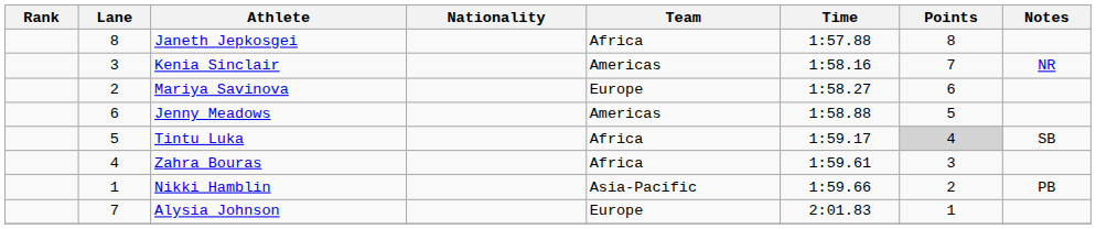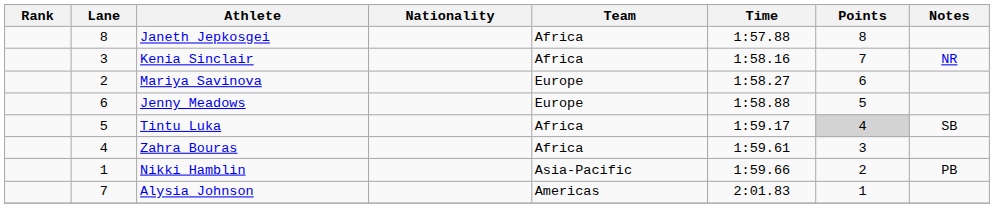 <table class="wikitable sortable" style="text-align:center" width="75%">
 <tr>
 <th>Rank</th>
 <th>Lane</th>
 <th>Athlete</th>
 <th>Nationality</th>
 <th>Team</th>
 <th>Time</th>
 <th>Points</th>
 <th>Notes</th>
 </tr>
 <tr>
 <td></td>
 <td>8</td>
 <td align="left"><a href='#'>Janeth Jepkosgei</a></td>
 <td align=left></td>
 <td align=left>Africa</td>
 <td>1:57.88</td>
 <td>8</td>
 <td></td>
 </tr>
 <tr>
 <td></td>
 <td>3</td>
 <td align="left"><a href='#'>Kenia Sinclair</a></td>
 <td align=left></td>
-<td align=left>Americas</td>
+<td align=left>Africa</td>
 <td>1:58.16</td>
 <td>7</td>
 <td><a href='#'>NR</a></td>
 </tr>
 <tr>
 <td></td>
 <td>2</td>
 <td align="left"><a href='#'>Mariya Savinova</a></td>
 <td align=left></td>
 <td align=left>Europe</td>
 <td>1:58.27</td>
 <td>6</td>
 <td></td>
 </tr>
 <tr>
 <td></td>
 <td>6</td>
 <td align="left"><a href='#'>Jenny Meadows</a></td>
 <td align=left></td>
-<td align=left>Americas</td>
+<td align=left>Europe</td>
 <td>1:58.88</td>
 <td>5</td>
 <td></td>
 </tr>
 <tr>
 <td></td>
 <td>5</td>
 <td align="left"><a href='#'>Tintu Luka</a></td>
 <td align=left></td>
 <td align=left>Africa</td>
 <td>1:59.17</td>
 <td style="background: lightgrey;">4</td>
 <td>SB</td>
 </tr>
 <tr>
 <td></td>
 <td>4</td>
 <td align="left"><a href='#'>Zahra Bouras</a></td>
 <td align=left></td>
 <td align=left>Africa</td>
 <td>1:59.61</td>
 <td>3</td>
 <td></td>
 </tr>
 <tr>
 <td></td>
 <td>1</td>
 <td align="left"><a href='#'>Nikki Hamblin</a></td>
 <td align=left></td>
 <td align=left>Asia-Pacific</td>
 <td>1:59.66</td>
 <td>2</td>
 <td>PB</td>
 </tr>
 <tr>
 <td></td>
 <td>7</td>
 <td align="left"><a href='#'>Alysia Johnson</a></td>
 <td align=left></td>
-<td align=left>Europe</td>
+<td align=left>Americas</td>
 <td>2:01.83</td>
 <td>1</td>
 <td></td>
 </tr>
 <tr>
 </tr>
 </table>
